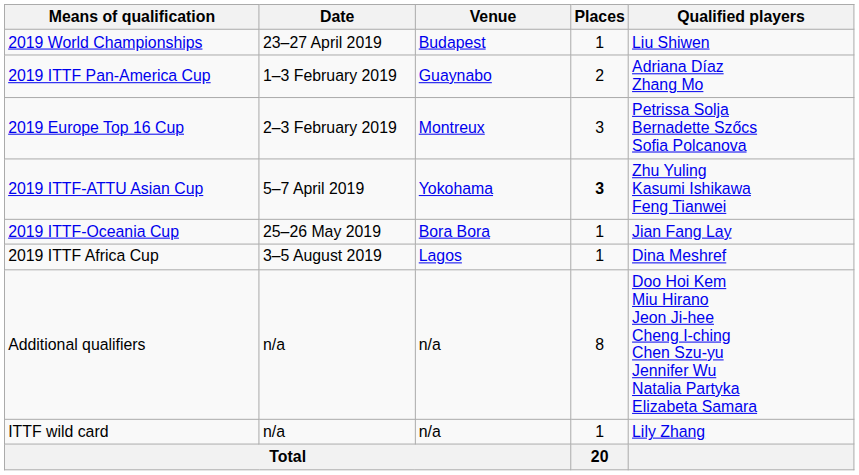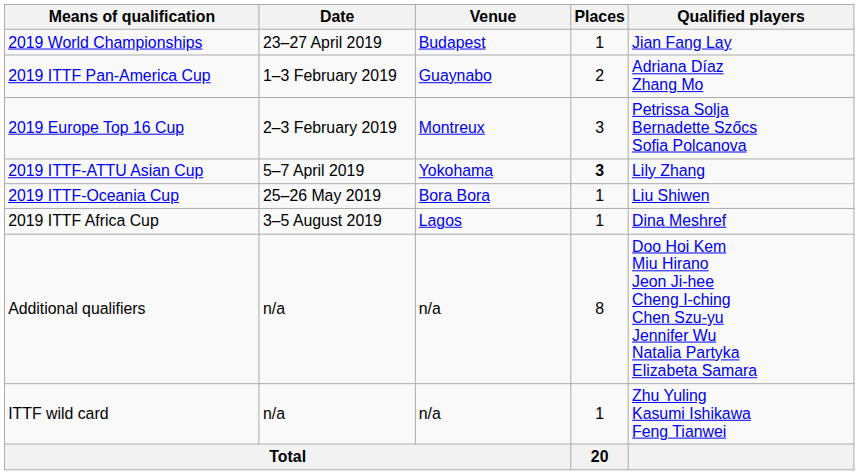 <table class="wikitable" style="text-align:left; font-size:100%">
 <tr>
 <th width=250>Means of qualification</th>
 <th width=150>Date</th>
 <th width=150>Venue</th>
 <th width=50>Places</th>
 <th width=220>Qualified players</th>
 </tr>
 <tr>
 <td><a href='#'>2019 World Championships</a></td>
 <td>23–27 April 2019</td>
 <td> <a href='#'>Budapest</a></td>
 <td align=center>1</td>
-<td> <a href='#'>Liu Shiwen</a></td>
+<td> <a href='#'>Jian Fang Lay</a></td>
 </tr>
 <tr>
 <td><a href='#'>2019 ITTF Pan-America Cup</a></td>
 <td>1–3 February 2019</td>
 <td> <a href='#'>Guaynabo</a></td>
 <td align=center>2</td>
 <td> <a href='#'>Adriana Díaz</a><br> <a href='#'>Zhang Mo</a></td>
 </tr>
 <tr>
 <td><a href='#'>2019 Europe Top 16 Cup</a></td>
 <td>2–3 February 2019</td>
 <td> <a href='#'>Montreux</a></td>
 <td align=center>3</td>
 <td> <a href='#'>Petrissa Solja</a><br> <a href='#'>Bernadette Szőcs</a><br> <a href='#'>Sofia Polcanova</a></td>
 </tr>
 <tr>
 <td><a href='#'>2019 ITTF-ATTU Asian Cup</a></td>
 <td>5–7 April 2019</td>
 <td> <a href='#'>Yokohama</a></td>
 <td align=center><strong>3</strong></td>
-<td> <a href='#'>Zhu Yuling</a><br> <a href='#'>Kasumi Ishikawa</a><br> <a href='#'>Feng Tianwei</a></td>
+<td> <a href='#'>Lily Zhang</a></td>
 </tr>
 <tr>
 <td><a href='#'>2019 ITTF-Oceania Cup</a></td>
 <td>25–26 May 2019</td>
 <td> <a href='#'>Bora Bora</a></td>
 <td align=center>1</td>
-<td> <a href='#'>Jian Fang Lay</a></td>
+<td> <a href='#'>Liu Shiwen</a></td>
 </tr>
 <tr>
 <td>2019 ITTF Africa Cup</td>
 <td>3–5 August 2019</td>
 <td> <a href='#'>Lagos</a></td>
 <td align=center>1</td>
 <td> <a href='#'>Dina Meshref</a></td>
 </tr>
 <tr>
 <td>Additional qualifiers</td>
 <td>n/a</td>
 <td>n/a</td>
 <td align=center>8</td>
 <td> <a href='#'>Doo Hoi Kem</a><br> <a href='#'>Miu Hirano</a><br> <a href='#'>Jeon Ji-hee</a><br> <a href='#'>Cheng I-ching</a><br> <a href='#'>Chen Szu-yu</a><br> <a href='#'>Jennifer Wu</a><br> <a href='#'>Natalia Partyka</a><br> <a href='#'>Elizabeta Samara</a></td>
 </tr>
 <tr>
 <td>ITTF wild card</td>
 <td>n/a</td>
 <td>n/a</td>
 <td align=center>1</td>
-<td> <a href='#'>Lily Zhang</a></td>
+<td> <a href='#'>Zhu Yuling</a><br> <a href='#'>Kasumi Ishikawa</a><br> <a href='#'>Feng Tianwei</a></td>
 </tr>
 <tr>
 <th colspan=3>Total</th>
 <th>20</th>
 <th></th>
 </tr>
 </table>
